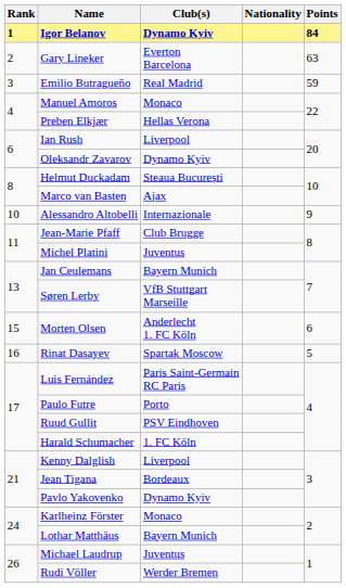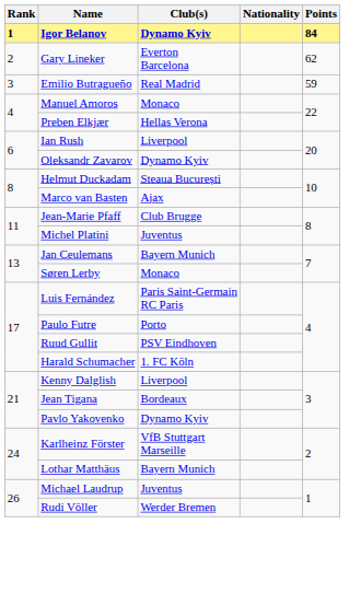 <table class="wikitable">
 <tr>
 <th>Rank</th>
 <th>Name</th>
 <th>Club(s)</th>
 <th>Nationality</th>
 <th>Points</th>
 </tr>
 <tr style="background-color: #FFF68F; font-weight: bold;">
 <td>1</td>
 <td><a href='#'>Igor Belanov</a></td>
 <td> <a href='#'>Dynamo Kyiv</a></td>
 <td></td>
 <td>84</td>
 </tr>
 <tr>
 <td>2</td>
 <td><a href='#'>Gary Lineker</a></td>
 <td> <a href='#'>Everton</a><br> <a href='#'>Barcelona</a></td>
 <td></td>
-<td>63</td>
+<td>62</td>
 </tr>
 <tr>
 <td>3</td>
 <td><a href='#'>Emilio Butragueño</a></td>
 <td> <a href='#'>Real Madrid</a></td>
 <td></td>
 <td>59</td>
 </tr>
 <tr>
 <td rowspan="2">4</td>
 <td><a href='#'>Manuel Amoros</a></td>
 <td> <a href='#'>Monaco</a></td>
 <td></td>
 <td rowspan="2">22</td>
 </tr>
 <tr>
 <td><a href='#'>Preben Elkjær</a></td>
 <td> <a href='#'>Hellas Verona</a></td>
 <td></td>
 </tr>
 <tr>
 <td rowspan="2">6</td>
 <td><a href='#'>Ian Rush</a></td>
 <td> <a href='#'>Liverpool</a></td>
 <td></td>
 <td rowspan="2">20</td>
 </tr>
 <tr>
 <td><a href='#'>Oleksandr Zavarov</a></td>
 <td> <a href='#'>Dynamo Kyiv</a></td>
 <td></td>
 </tr>
 <tr>
 <td rowspan="2">8</td>
 <td><a href='#'>Helmut Duckadam</a></td>
 <td> <a href='#'>Steaua București</a></td>
 <td></td>
 <td rowspan="2">10</td>
 </tr>
 <tr>
 <td><a href='#'>Marco van Basten</a></td>
 <td> <a href='#'>Ajax</a></td>
 <td></td>
 </tr>
 <tr>
-<td>10</td>
-<td><a href='#'>Alessandro Altobelli</a></td>
-<td> <a href='#'>Internazionale</a></td>
-<td></td>
-<td>9</td>
-</tr>
-<tr>
 <td rowspan="2">11</td>
 <td><a href='#'>Jean-Marie Pfaff</a></td>
 <td> <a href='#'>Club Brugge</a></td>
 <td></td>
 <td rowspan="2">8</td>
 </tr>
 <tr>
 <td><a href='#'>Michel Platini</a></td>
 <td> <a href='#'>Juventus</a></td>
 <td></td>
 </tr>
 <tr>
 <td rowspan="2">13</td>
 <td><a href='#'>Jan Ceulemans</a></td>
 <td> <a href='#'>Bayern Munich</a></td>
 <td></td>
 <td rowspan="2">7</td>
 </tr>
 <tr>
 <td><a href='#'>Søren Lerby</a></td>
-<td> <a href='#'>VfB Stuttgart</a><br> <a href='#'>Marseille</a></td>
+<td> <a href='#'>Monaco</a></td>
 <td></td>
-</tr>
-<tr>
-<td>15</td>
-<td><a href='#'>Morten Olsen</a></td>
-<td> <a href='#'>Anderlecht</a><br> <a href='#'>1. FC Köln</a></td>
-<td></td>
-<td>6</td>
-</tr>
-<tr>
-<td>16</td>
-<td><a href='#'>Rinat Dasayev</a></td>
-<td> <a href='#'>Spartak Moscow</a></td>
-<td></td>
-<td>5</td>
 </tr>
 <tr>
 <td rowspan="4">17</td>
 <td><a href='#'>Luis Fernández</a></td>
 <td> <a href='#'>Paris Saint-Germain</a><br> <a href='#'>RC Paris</a></td>
 <td></td>
 <td rowspan="4">4</td>
 </tr>
 <tr>
 <td><a href='#'>Paulo Futre</a></td>
 <td> <a href='#'>Porto</a></td>
 <td></td>
 </tr>
 <tr>
 <td><a href='#'>Ruud Gullit</a></td>
 <td> <a href='#'>PSV Eindhoven</a></td>
 <td></td>
 </tr>
 <tr>
 <td><a href='#'>Harald Schumacher</a></td>
 <td> <a href='#'>1. FC Köln</a></td>
 <td></td>
 </tr>
 <tr>
 <td rowspan="3">21</td>
 <td><a href='#'>Kenny Dalglish</a></td>
 <td> <a href='#'>Liverpool</a></td>
 <td></td>
 <td rowspan="3">3</td>
 </tr>
 <tr>
 <td><a href='#'>Jean Tigana</a></td>
 <td> <a href='#'>Bordeaux</a></td>
 <td></td>
 </tr>
 <tr>
 <td><a href='#'>Pavlo Yakovenko</a></td>
 <td> <a href='#'>Dynamo Kyiv</a></td>
 <td></td>
 </tr>
 <tr>
 <td rowspan="2">24</td>
 <td><a href='#'>Karlheinz Förster</a></td>
-<td> <a href='#'>Monaco</a></td>
+<td> <a href='#'>VfB Stuttgart</a><br> <a href='#'>Marseille</a></td>
 <td></td>
 <td rowspan="2">2</td>
 </tr>
 <tr>
 <td><a href='#'>Lothar Matthäus</a></td>
 <td> <a href='#'>Bayern Munich</a></td>
 <td></td>
 </tr>
 <tr>
 <td rowspan="2">26</td>
 <td><a href='#'>Michael Laudrup</a></td>
 <td> <a href='#'>Juventus</a></td>
 <td></td>
 <td rowspan="2">1</td>
 </tr>
 <tr>
 <td><a href='#'>Rudi Völler</a></td>
 <td> <a href='#'>Werder Bremen</a></td>
 <td></td>
 </tr>
 </table>
